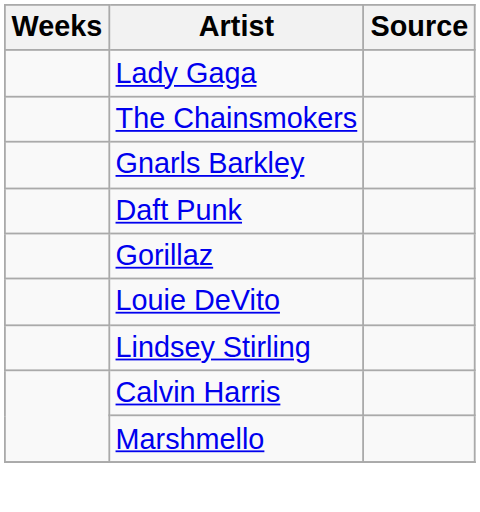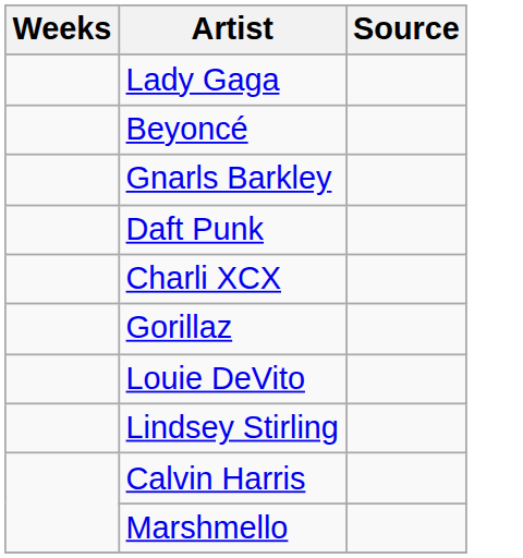 <table class="wikitable sortable">
 <tr>
 <th>Weeks</th>
 <th>Artist</th>
 <th>Source</th>
 </tr>
 <tr>
 <td></td>
 <td><a href='#'>Lady Gaga</a></td>
 <td align="center"></td>
 </tr>
 <tr>
 <td></td>
-<td><a href='#'>The Chainsmokers</a></td>
+<td><a href='#'>Beyoncé</a></td>
 <td align="center"></td>
 </tr>
 <tr>
 <td></td>
 <td><a href='#'>Gnarls Barkley</a></td>
 <td align="center"></td>
 </tr>
 <tr>
 <td></td>
 <td><a href='#'>Daft Punk</a></td>
+<td align="center"></td>
+</tr>
+<tr>
+<td></td>
+<td><a href='#'>Charli XCX</a></td>
 <td align="center"></td>
 </tr>
 <tr>
 <td></td>
 <td><a href='#'>Gorillaz</a></td>
 <td align="center"></td>
 </tr>
 <tr>
 <td></td>
 <td><a href='#'>Louie DeVito</a></td>
 <td></td>
 </tr>
 <tr>
 <td></td>
 <td><a href='#'>Lindsey Stirling</a></td>
 <td align="center"></td>
 </tr>
 <tr>
 <td rowspan="2"></td>
 <td><a href='#'>Calvin Harris</a></td>
 <td align="center"></td>
 </tr>
 <tr>
 <td><a href='#'>Marshmello</a></td>
 <td align="center"></td>
 </tr>
 <tr>
 </tr>
 </table>
